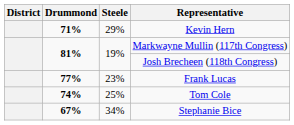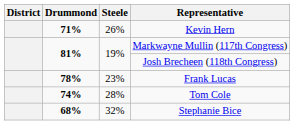 <table class=wikitable>
 <tr>
 <th>District</th>
 <th>Drummond</th>
 <th>Steele</th>
 <th>Representative</th>
 </tr>
 <tr align=center>
 <th></th>
 <td><strong>71%</strong></td>
-<td>29%</td>
+<td>26%</td>
 <td><a href='#'>Kevin Hern</a></td>
 </tr>
 <tr align=center>
 <th rowspan=2 ></th>
 <td rowspan=2><strong>81%</strong></td>
 <td rowspan=2>19%</td>
 <td><a href='#'>Markwayne Mullin</a> (<a href='#'>117th Congress</a>)</td>
 </tr>
 <tr align=center>
 <td><a href='#'>Josh Brecheen</a> (<a href='#'>118th Congress</a>)</td>
 </tr>
 <tr align=center>
 <th></th>
-<td><strong>77%</strong></td>
+<td><strong>78%</strong></td>
 <td>23%</td>
 <td><a href='#'>Frank Lucas</a></td>
 </tr>
 <tr align=center>
 <th></th>
 <td><strong>74%</strong></td>
-<td>25%</td>
+<td>28%</td>
 <td><a href='#'>Tom Cole</a></td>
 </tr>
 <tr align=center>
 <th></th>
-<td><strong>67%</strong></td>
-<td>34%</td>
+<td><strong>68%</strong></td>
+<td>32%</td>
 <td><a href='#'>Stephanie Bice</a></td>
 </tr>
 </table>
